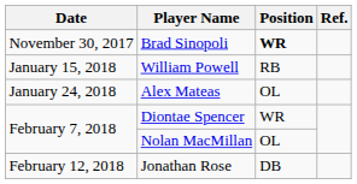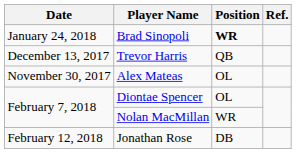 <table class="wikitable">
 <tr>
 <th>Date</th>
 <th>Player Name</th>
 <th>Position</th>
 <th>Ref.</th>
 </tr>
 <tr>
-<td>November 30, 2017</td>
+<td>January 24, 2018</td>
 <td><a href='#'>Brad Sinopoli</a></td>
 <td><strong>WR</strong></td>
 <td></td>
 </tr>
 <tr>
-<td>January 15, 2018</td>
-<td><a href='#'>William Powell</a></td>
-<td>RB</td>
+<td>December 13, 2017</td>
+<td><a href='#'>Trevor Harris</a></td>
+<td>QB</td>
 <td></td>
 </tr>
 <tr>
-<td>January 24, 2018</td>
+<td>November 30, 2017</td>
 <td><a href='#'>Alex Mateas</a></td>
 <td>OL</td>
 <td></td>
 </tr>
 <tr>
 <td rowspan="2">February 7, 2018</td>
 <td><a href='#'>Diontae Spencer</a></td>
-<td>WR</td>
+<td>OL</td>
 <td rowspan="2"></td>
 </tr>
 <tr>
 <td><a href='#'>Nolan MacMillan</a></td>
-<td>OL</td>
+<td>WR</td>
 </tr>
 <tr>
 <td>February 12, 2018</td>
 <td>Jonathan Rose</td>
 <td>DB</td>
 <td></td>
 </tr>
 </table>
